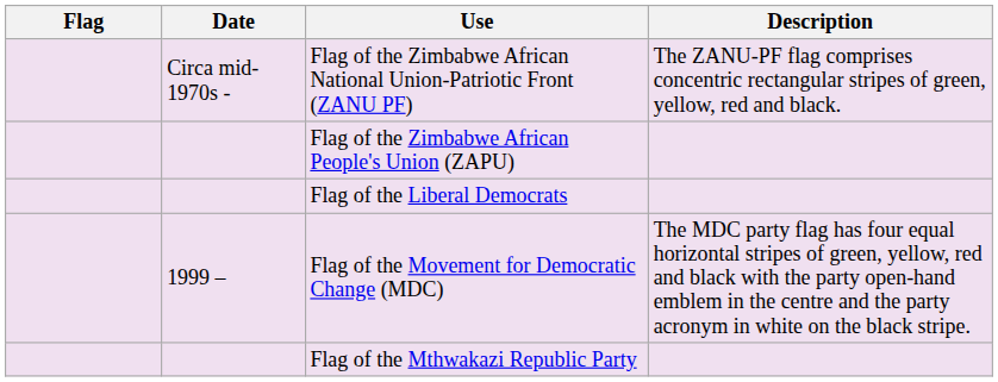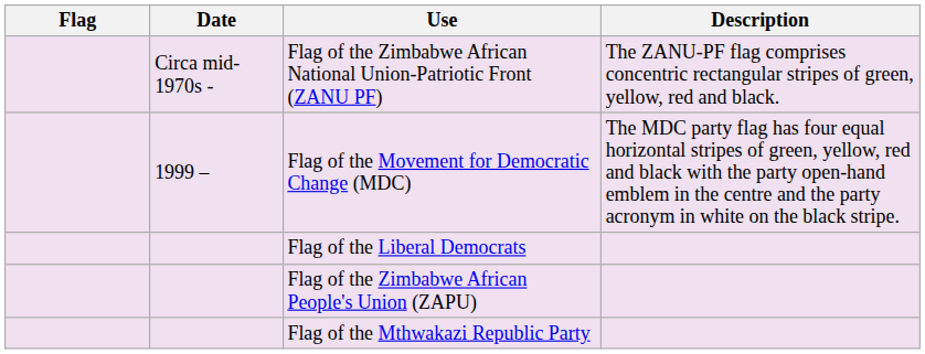 <table class="wikitable" style="background:#f0e0f0;">
 <tr style="background:#efefef;">
 <th style="width:110px;">Flag</th>
 <th style="width:100px;">Date</th>
 <th style="width:250px;">Use</th>
 <th style="width:250px;">Description</th>
 </tr>
 <tr>
 <td></td>
 <td>Circa mid-1970s -</td>
 <td>Flag of the Zimbabwe African National Union-Patriotic Front (<a href='#'>ZANU PF</a>)</td>
 <td>The ZANU-PF flag comprises concentric rectangular stripes of green, yellow, red and black.</td>
 </tr>
 <tr>
 <td></td>
-<td></td>
-<td>Flag of the <a href='#'>Zimbabwe African People's Union</a> (ZAPU)</td>
-<td></td>
+<td>1999 –</td>
+<td>Flag of the <a href='#'>Movement for Democratic Change</a> (MDC)</td>
+<td>The MDC party flag has four equal horizontal stripes of green, yellow, red and black with the party open-hand emblem in the centre and the party acronym in white on the black stripe.</td>
 </tr>
 <tr>
 <td></td>
 <td></td>
 <td>Flag of the <a href='#'>Liberal Democrats</a></td>
 <td></td>
 </tr>
 <tr>
 <td></td>
-<td>1999 –</td>
-<td>Flag of the <a href='#'>Movement for Democratic Change</a> (MDC)</td>
-<td>The MDC party flag has four equal horizontal stripes of green, yellow, red and black with the party open-hand emblem in the centre and the party acronym in white on the black stripe.</td>
+<td></td>
+<td>Flag of the <a href='#'>Zimbabwe African People's Union</a> (ZAPU)</td>
+<td></td>
 </tr>
 <tr>
 <td></td>
 <td></td>
 <td>Flag of the <a href='#'>Mthwakazi Republic Party</a></td>
 <td></td>
 </tr>
 </table>
